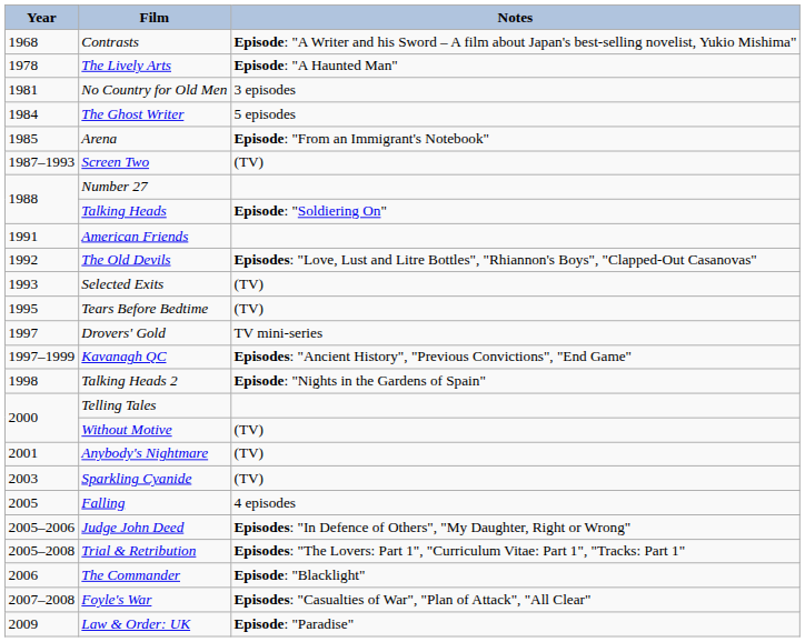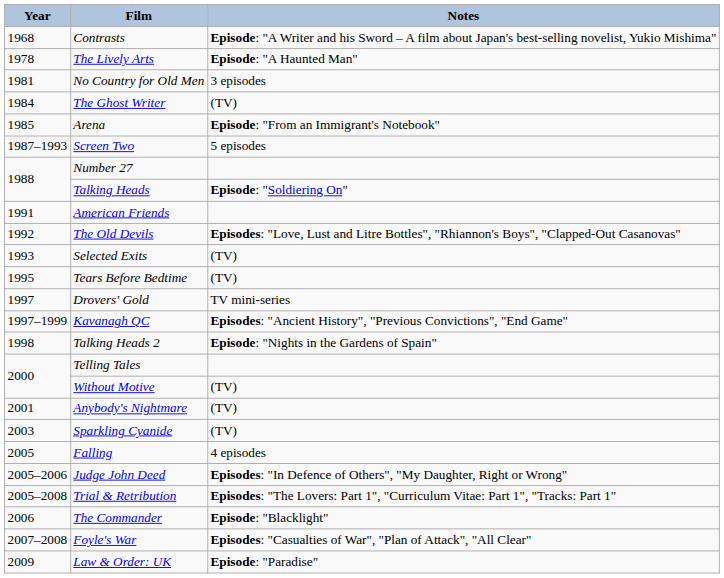 <table class="wikitable" style="font-size:90%;">
 <tr>
 <th style="background:#B0C4DE;">Year</th>
 <th style="background:#B0C4DE;">Film</th>
 <th style="background:#B0C4DE;">Notes</th>
 </tr>
 <tr>
 <td>1968</td>
 <td><em>Contrasts</em></td>
 <td><strong>Episode</strong>: "A Writer and his Sword  – A film about Japan's best-selling novelist, Yukio Mishima"</td>
 </tr>
 <tr>
 <td>1978</td>
 <td><em><a href='#'>The Lively Arts</a></em></td>
 <td><strong>Episode</strong>: "A Haunted Man"</td>
 </tr>
 <tr>
 <td>1981</td>
 <td><em>No Country for Old Men</em></td>
 <td>3 episodes</td>
 </tr>
 <tr>
 <td>1984</td>
 <td><em><a href='#'>The Ghost Writer</a></em></td>
-<td>5 episodes</td>
+<td>(TV)</td>
 </tr>
 <tr>
 <td>1985</td>
 <td><em>Arena</em></td>
 <td><strong>Episode</strong>: "From an Immigrant's Notebook"</td>
 </tr>
 <tr>
 <td>1987–1993</td>
 <td><em><a href='#'>Screen Two</a></em></td>
-<td>(TV)</td>
+<td>5 episodes</td>
 </tr>
 <tr>
 <td rowspan="2">1988</td>
 <td><em>Number 27</em></td>
 <td></td>
 </tr>
 <tr>
 <td><em><a href='#'>Talking Heads</a></em></td>
 <td><strong>Episode</strong>: "<a href='#'>Soldiering On</a>"</td>
 </tr>
 <tr>
 <td>1991</td>
 <td><em><a href='#'>American Friends</a></em></td>
 <td></td>
 </tr>
 <tr>
 <td>1992</td>
 <td><em><a href='#'>The Old Devils</a></em></td>
 <td><strong>Episodes</strong>: "Love, Lust and Litre Bottles", "Rhiannon's Boys", "Clapped-Out Casanovas"</td>
 </tr>
 <tr>
 <td>1993</td>
 <td><em>Selected Exits</em></td>
 <td>(TV)</td>
 </tr>
 <tr>
 <td>1995</td>
 <td><em>Tears Before Bedtime</em></td>
 <td>(TV)</td>
 </tr>
 <tr>
 <td>1997</td>
 <td><em>Drovers' Gold</em></td>
 <td>TV mini-series</td>
 </tr>
 <tr>
 <td>1997–1999</td>
 <td><em><a href='#'>Kavanagh QC</a></em></td>
 <td><strong>Episodes</strong>: "Ancient History", "Previous Convictions", "End Game"</td>
 </tr>
 <tr>
 <td>1998</td>
 <td><em>Talking Heads 2</em></td>
 <td><strong>Episode</strong>: "Nights in the Gardens of Spain"</td>
 </tr>
 <tr>
 <td rowspan="2">2000</td>
 <td><em>Telling Tales</em></td>
 <td></td>
 </tr>
 <tr>
 <td><em><a href='#'>Without Motive</a></em></td>
 <td>(TV)</td>
 </tr>
 <tr>
 <td>2001</td>
 <td><em><a href='#'>Anybody's Nightmare</a></em></td>
 <td>(TV)</td>
 </tr>
 <tr>
 <td>2003</td>
 <td><em><a href='#'>Sparkling Cyanide</a></em></td>
 <td>(TV)</td>
 </tr>
 <tr>
 <td>2005</td>
 <td><em><a href='#'>Falling</a></em></td>
 <td>4 episodes</td>
 </tr>
 <tr>
 <td>2005–2006</td>
 <td><em><a href='#'>Judge John Deed</a></em></td>
 <td><strong>Episodes</strong>: "In Defence of Others", "My Daughter, Right or Wrong"</td>
 </tr>
 <tr>
 <td>2005–2008</td>
 <td><em><a href='#'>Trial & Retribution</a></em></td>
 <td><strong>Episodes</strong>: "The Lovers: Part 1", "Curriculum Vitae: Part 1", "Tracks: Part 1"</td>
 </tr>
 <tr>
 <td>2006</td>
 <td><em><a href='#'>The Commander</a></em></td>
 <td><strong>Episode</strong>: "Blacklight"</td>
 </tr>
 <tr>
 <td>2007–2008</td>
 <td><em><a href='#'>Foyle's War</a></em></td>
 <td><strong>Episodes</strong>: "Casualties of War", "Plan of Attack", "All Clear"</td>
 </tr>
 <tr>
 <td>2009</td>
 <td><em><a href='#'>Law & Order: UK</a></em></td>
 <td><strong>Episode</strong>: "Paradise"</td>
 </tr>
 </table>
